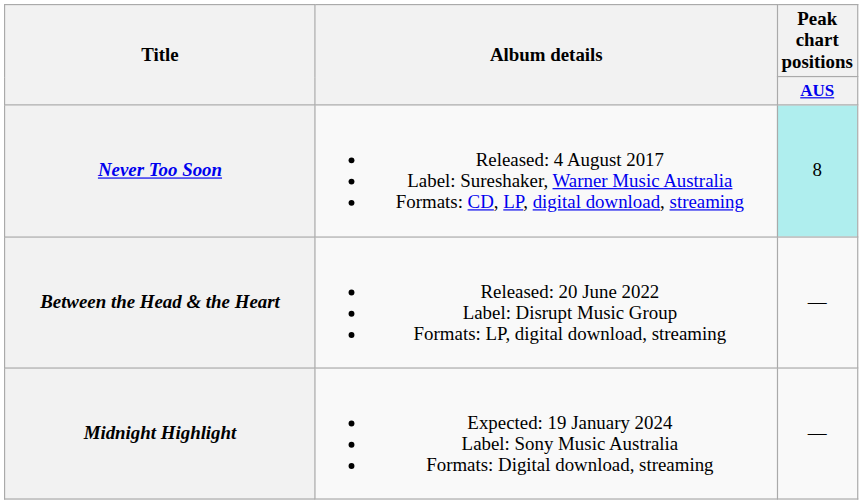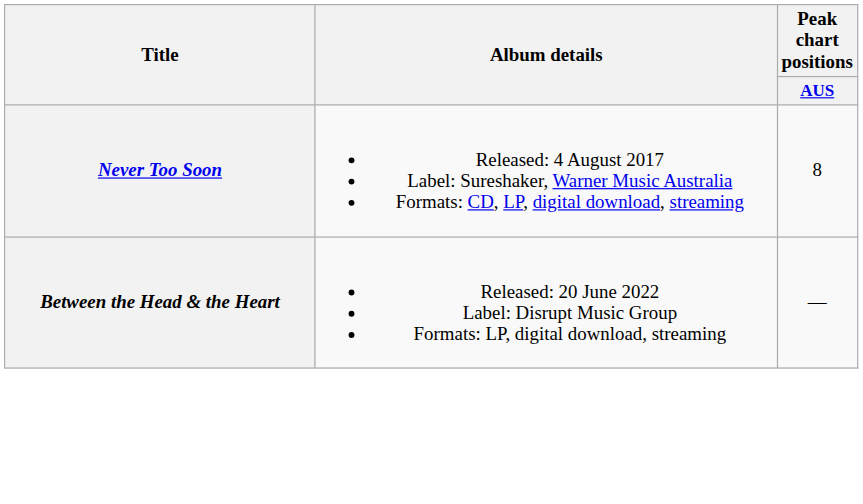 <table class="wikitable plainrowheaders" style="text-align:center;">
 <tr>
 <th style="width:16em;" rowspan="2">Title</th>
 <th style="width:24em;" rowspan="2">Album details</th>
 <th scope="col" colspan="1">Peak chart positions</th>
 </tr>
 <tr>
 <th scope="col" style="width:3em;font-size:90%;"><a href='#'>AUS</a><br></th>
 </tr>
 <tr>
 <th scope="row"><em><a href='#'>Never Too Soon</a></em></th>
 <td><br><ul><li>Released: 4 August 2017</li><li>Label: Sureshaker, <a href='#'>Warner Music Australia</a></li><li>Formats: <a href='#'>CD</a>, <a href='#'>LP</a>, <a href='#'>digital download</a>, <a href='#'>streaming</a></li></ul></td>
-<td style="background: paleturquoise;">8<br></td>
+<td>8<br></td>
 </tr>
 <tr>
 <th scope="row"><em>Between the Head & the Heart</em></th>
 <td><br><ul><li>Released: 20 June 2022</li><li>Label: Disrupt Music Group</li><li>Formats: LP, digital download, streaming</li></ul></td>
 <td>—</td>
 </tr>
-<tr>
-<th scope="row"><em>Midnight Highlight</em></th>
-<td><br><ul><li>Expected: 19 January 2024</li><li>Label: Sony Music Australia</li><li>Formats: Digital download, streaming</li></ul></td>
-<td>—</td>
-</tr>
 </table>
